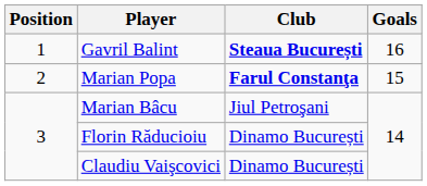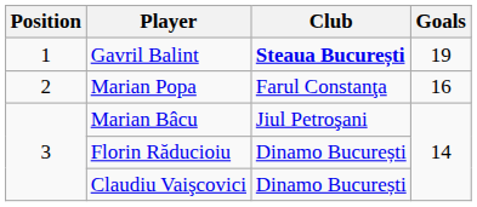 <table class="wikitable">
 <tr>
 <th style="width:28px">Position</th>
 <th>Player</th>
 <th>Club</th>
 <th>Goals</th>
 </tr>
 <tr>
 <td rowspan="1" align="center">1</td>
 <td><a href='#'>Gavril Balint</a></td>
 <td><strong><a href='#'>Steaua București</a></strong></td>
-<td align="center">16</td>
+<td align="center">19</td>
 </tr>
 <tr>
 <td rowspan="1" align="center">2</td>
 <td><a href='#'>Marian Popa</a></td>
-<td><strong><a href='#'>Farul Constanţa</a></strong></td>
-<td align="center">15</td>
+<td><a href='#'>Farul Constanţa</a></td>
+<td align="center">16</td>
 </tr>
 <tr>
 <td rowspan="3" align="center">3</td>
 <td><a href='#'>Marian Bâcu</a></td>
 <td><a href='#'>Jiul Petroşani</a></td>
 <td rowspan="3" align="center">14</td>
 </tr>
 <tr>
 <td><a href='#'>Florin Răducioiu</a></td>
 <td><a href='#'>Dinamo București</a></td>
 </tr>
 <tr>
 <td><a href='#'>Claudiu Vaişcovici</a></td>
 <td><a href='#'>Dinamo București</a></td>
 </tr>
 </table>
